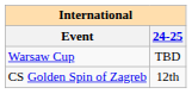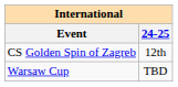 <table class="wikitable" style="text-align:center">
 <tr>
 <th colspan="2" style="background-color: #ffdead; " align="center">International</th>
 </tr>
 <tr>
 <th>Event</th>
 <th><a href='#'>24-25</a></th>
 </tr>
 <tr>
+<td>CS <a href='#'>Golden Spin of Zagreb</a></td>
+<td>12th</td>
+</tr>
+<tr>
 <td align=left> <a href='#'>Warsaw Cup</a></td>
 <td>TBD</td>
 </tr>
-<tr>
-<td>CS <a href='#'>Golden Spin of Zagreb</a></td>
-<td>12th</td>
-</tr>
 </table>
